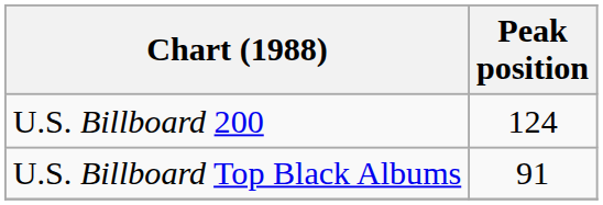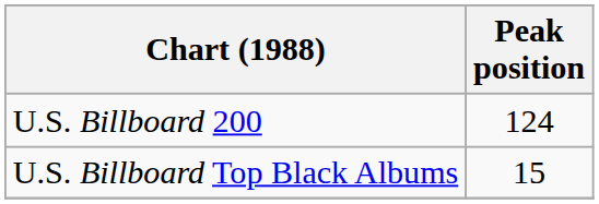 <table class="wikitable sortable">
 <tr>
 <th>Chart (1988)</th>
 <th>Peak<br>position</th>
 </tr>
 <tr>
 <td>U.S. <em>Billboard</em> <a href='#'>200</a></td>
 <td style="text-align:center;">124</td>
 </tr>
 <tr>
 <td>U.S. <em>Billboard</em> <a href='#'>Top Black Albums</a></td>
-<td style="text-align:center;">91</td>
+<td style="text-align:center;">15</td>
 </tr>
 <tr>
 </tr>
 </table>
